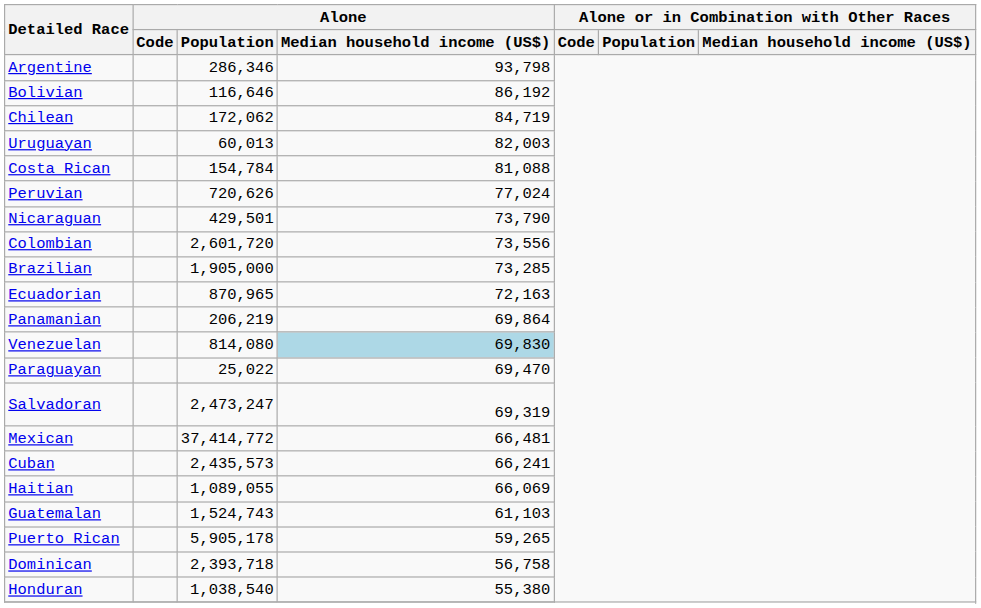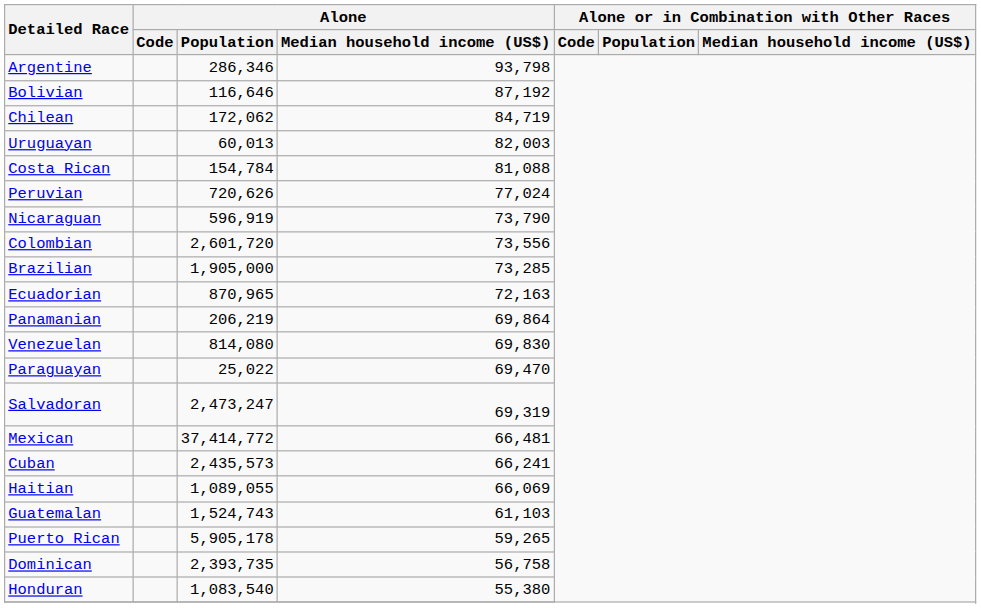 <table class="wikitable sortable">
 <tr>
 <th rowspan=2>Detailed Race</th>
 <th colspan=3>Alone</th>
 <th colspan=3>Alone or in Combination with Other Races</th>
 </tr>
 <tr>
 <th>Code</th>
 <th>Population</th>
 <th>Median household income (US$)</th>
 <th>Code</th>
 <th>Population</th>
 <th>Median household income (US$)</th>
 </tr>
 <tr>
 <td><a href='#'>Argentine</a></td>
 <td align=center></td>
 <td align=right>286,346</td>
 <td align=right>93,798</td>
 </tr>
 <tr>
 <td><a href='#'>Bolivian</a></td>
 <td align="center"></td>
 <td align="right">116,646</td>
-<td align="right">86,192</td>
+<td align="right">87,192</td>
 </tr>
 <tr>
 <td><a href='#'>Chilean</a></td>
 <td align="center"></td>
 <td align="right">172,062</td>
 <td align="right">84,719</td>
 </tr>
 <tr>
 <td><a href='#'>Uruguayan</a></td>
 <td align="center"></td>
 <td align="right">60,013</td>
 <td align="right">82,003</td>
 </tr>
 <tr>
 <td><a href='#'>Costa Rican</a></td>
 <td align="center"></td>
 <td align="right">154,784</td>
 <td align="right">81,088</td>
 </tr>
 <tr>
 <td><a href='#'>Peruvian</a></td>
 <td align="center"></td>
 <td align="right">720,626</td>
 <td align="right">77,024</td>
 </tr>
 <tr>
 <td><a href='#'>Nicaraguan</a></td>
 <td align="center"></td>
-<td align="right">429,501</td>
+<td align="right">596,919</td>
 <td align="right">73,790</td>
 </tr>
 <tr>
 <td><a href='#'>Colombian</a></td>
 <td align="center"></td>
 <td align="right">2,601,720</td>
 <td align="right">73,556</td>
 </tr>
 <tr>
 <td><a href='#'>Brazilian</a></td>
 <td align="center"></td>
 <td align="right">1,905,000</td>
 <td align="right">73,285</td>
 </tr>
 <tr>
 <td><a href='#'>Ecuadorian</a></td>
 <td align="center"></td>
 <td align="right">870,965</td>
 <td align="right">72,163</td>
 </tr>
 <tr>
 <td><a href='#'>Panamanian</a></td>
 <td align="center"></td>
 <td align="right">206,219</td>
 <td align="right">69,864</td>
 </tr>
 <tr>
 <td><a href='#'>Venezuelan</a></td>
 <td align="center"></td>
 <td align="right">814,080</td>
-<td align="right" style="background: lightblue;">69,830</td>
+<td align="right">69,830</td>
 </tr>
 <tr>
 <td><a href='#'>Paraguayan</a></td>
 <td align="center"></td>
 <td align="right">25,022</td>
 <td align="right">69,470</td>
 </tr>
 <tr>
 <td><a href='#'>Salvadoran</a></td>
 <td align="centre"></td>
 <td align="right">2,473,247</td>
 <td align="right"><br>69,319</td>
 </tr>
 <tr>
 <td><a href='#'>Mexican</a></td>
 <td align="centre"></td>
 <td align="right">37,414,772</td>
 <td align="right">66,481</td>
 </tr>
 <tr>
 <td><a href='#'>Cuban</a></td>
 <td align="center"></td>
 <td align="right">2,435,573</td>
 <td align="right">66,241</td>
 </tr>
 <tr>
 <td><a href='#'>Haitian</a></td>
 <td align="center"></td>
 <td align="right">1,089,055</td>
 <td align="right">66,069</td>
 </tr>
 <tr>
 <td><a href='#'>Guatemalan</a></td>
 <td align="center"></td>
 <td align="right">1,524,743</td>
 <td align="right">61,103</td>
 </tr>
 <tr>
 <td><a href='#'>Puerto Rican</a></td>
 <td align="center"></td>
 <td align="right">5,905,178</td>
 <td align="right">59,265</td>
 </tr>
 <tr>
 <td><a href='#'>Dominican</a></td>
 <td align="center"></td>
-<td align="right">2,393,718</td>
+<td align="right">2,393,735</td>
 <td align="right">56,758</td>
 </tr>
 <tr>
 <td><a href='#'>Honduran</a></td>
 <td align="center"></td>
-<td align="right">1,038,540</td>
+<td align="right">1,083,540</td>
 <td align="right">55,380</td>
 </tr>
 <tr>
 </tr>
 </table>
